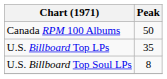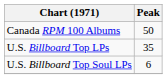 <table class="wikitable">
 <tr>
 <th>Chart (1971)</th>
 <th>Peak<br></th>
 </tr>
 <tr>
 <td>Canada <a href='#'><em>RPM</em> 100 Albums</a></td>
 <td align="center">50</td>
 </tr>
 <tr>
 <td>U.S. <a href='#'><em>Billboard</em> Top LPs</a></td>
 <td align="center">35</td>
 </tr>
 <tr>
 <td>U.S. <em>Billboard</em> <a href='#'>Top Soul LPs</a></td>
-<td align="center">8</td>
+<td align="center">6</td>
 </tr>
 <tr>
 </tr>
 </table>
